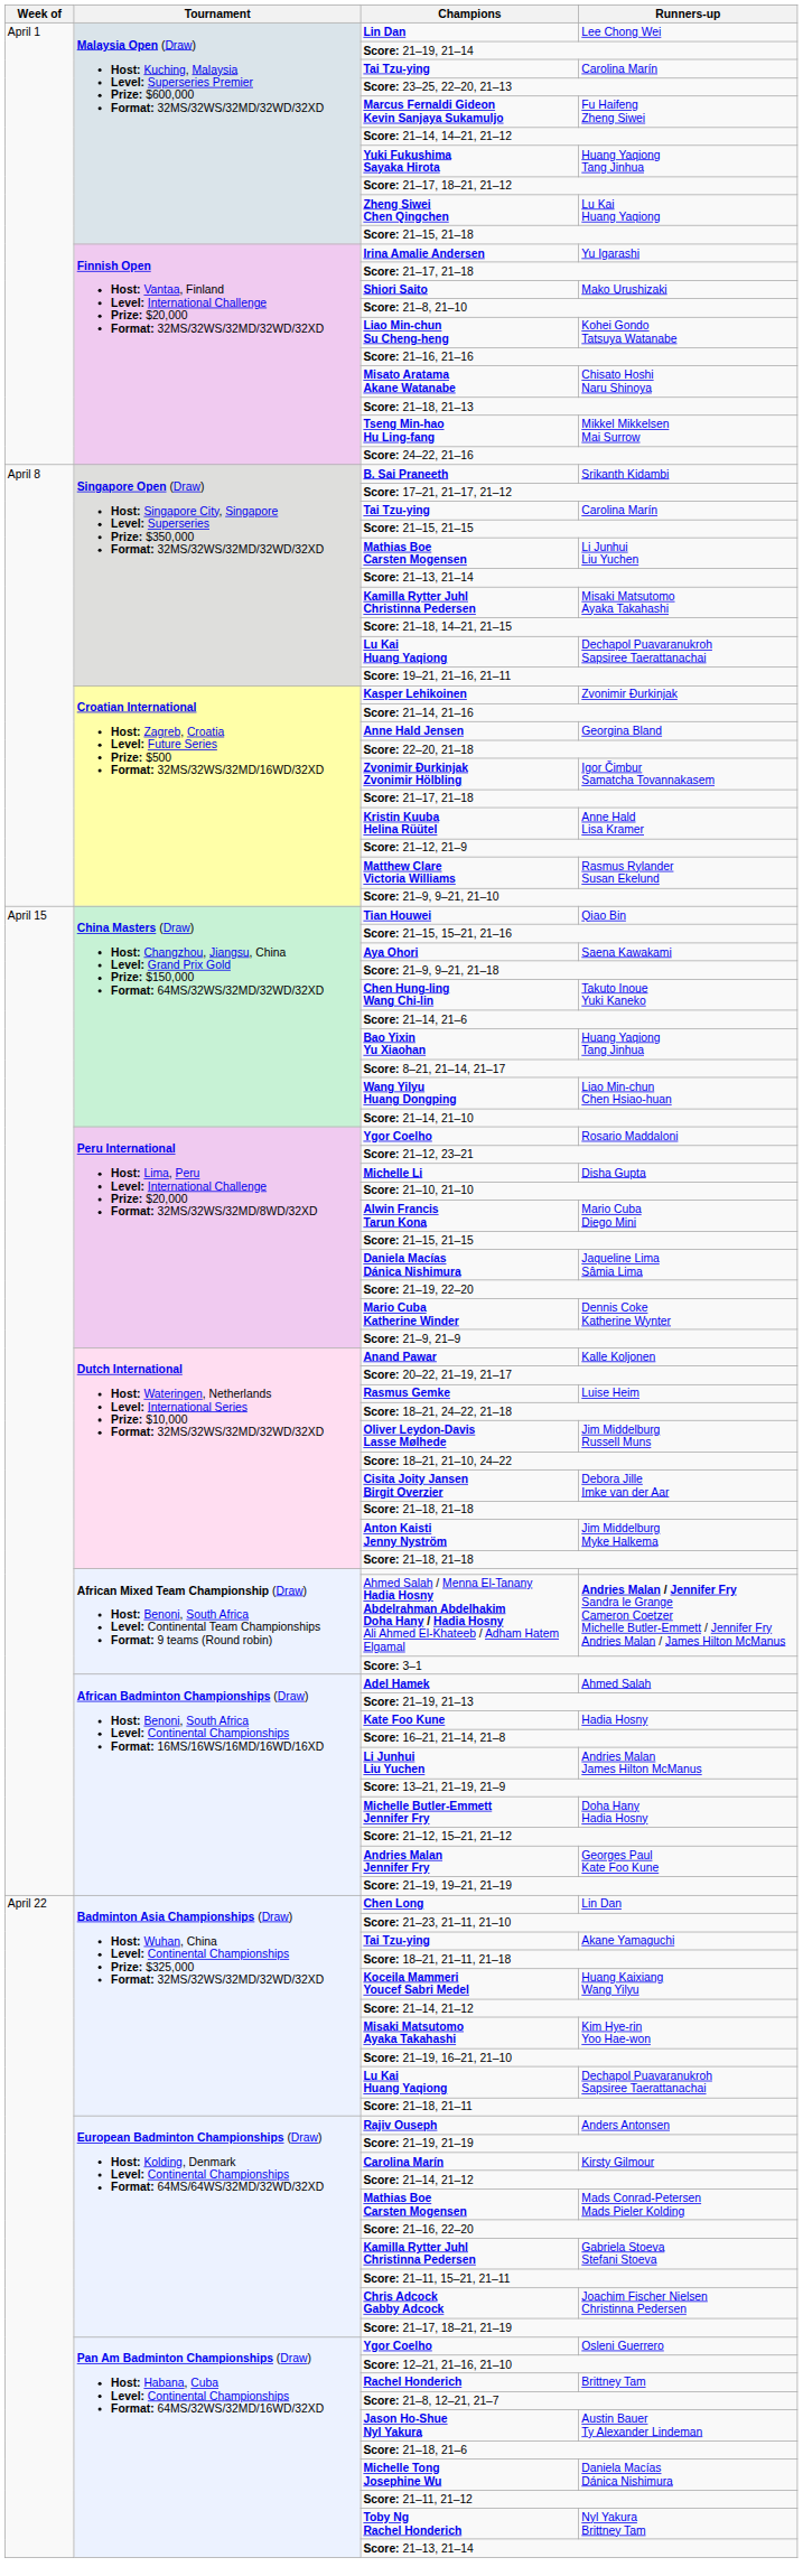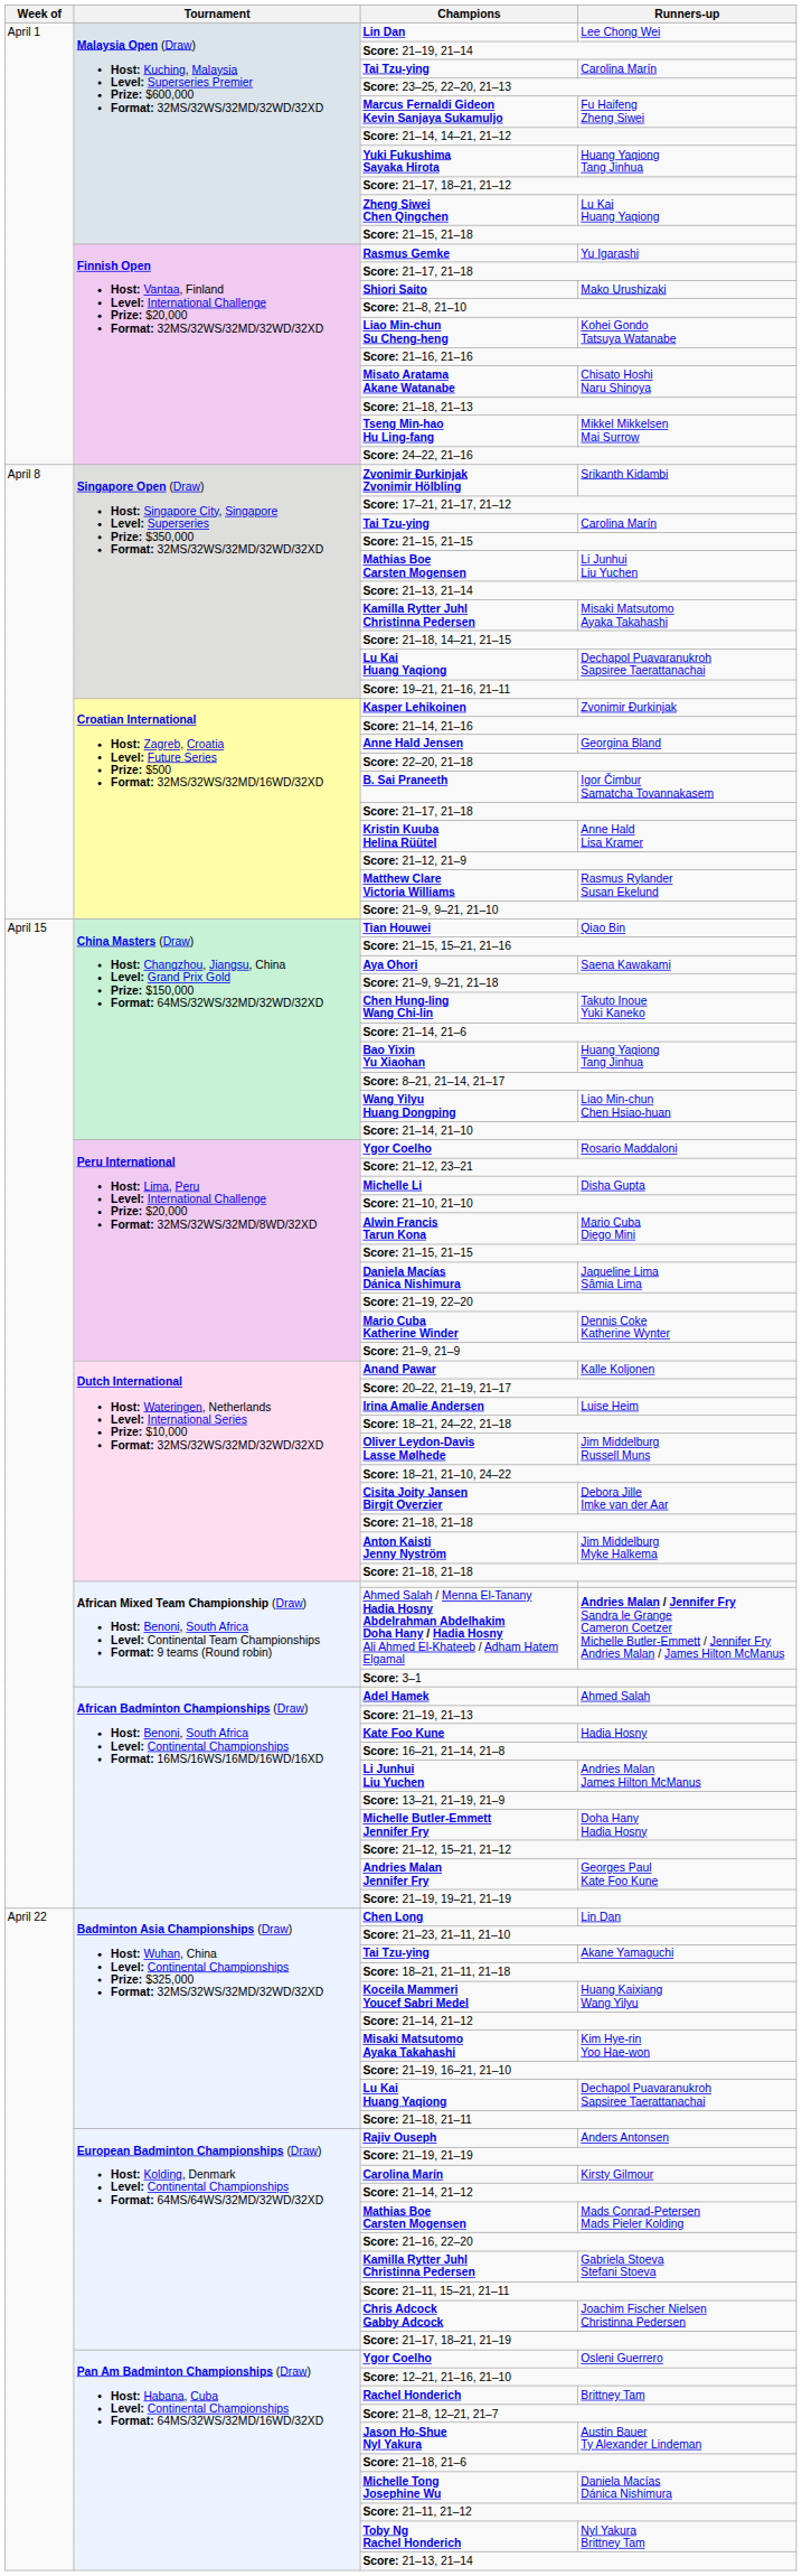 <table class=wikitable style=font-size:85%>
 <tr>
 <th width=75>Week of</th>
 <th width=330>Tournament</th>
 <th width=250>Champions</th>
 <th width=250>Runners-up</th>
 </tr>
 <tr valign=top>
 <td rowspan=20>April 1</td>
 <td style="background:#DAE4EA;" rowspan="10"><br><strong><a href='#'>Malaysia Open</a></strong> (<a href='#'>Draw</a>)<ul><li><strong>Host:</strong> <a href='#'>Kuching</a>, <a href='#'>Malaysia</a></li><li><strong>Level:</strong> <a href='#'>Superseries Premier</a></li><li><strong>Prize:</strong> $600,000</li><li><strong>Format:</strong> 32MS/32WS/32MD/32WD/32XD</li></ul></td>
 <td><strong> <a href='#'>Lin Dan</a></strong></td>
 <td> <a href='#'>Lee Chong Wei</a></td>
 </tr>
 <tr>
 <td colspan=2><strong>Score:</strong> 21–19, 21–14</td>
 </tr>
 <tr valign=top>
 <td><strong> <a href='#'>Tai Tzu-ying</a></strong></td>
 <td> <a href='#'>Carolina Marín</a></td>
 </tr>
 <tr>
 <td colspan=2><strong>Score:</strong> 23–25, 22–20, 21–13</td>
 </tr>
 <tr valign=top>
 <td><strong> <a href='#'>Marcus Fernaldi Gideon</a><br> <a href='#'>Kevin Sanjaya Sukamuljo</a></strong></td>
 <td> <a href='#'>Fu Haifeng</a><br> <a href='#'>Zheng Siwei</a></td>
 </tr>
 <tr>
 <td colspan=2><strong>Score:</strong> 21–14, 14–21, 21–12</td>
 </tr>
 <tr valign=top>
 <td><strong> <a href='#'>Yuki Fukushima</a><br> <a href='#'>Sayaka Hirota</a></strong></td>
 <td> <a href='#'>Huang Yaqiong</a><br> <a href='#'>Tang Jinhua</a></td>
 </tr>
 <tr>
 <td colspan=2><strong>Score:</strong> 21–17, 18–21, 21–12</td>
 </tr>
 <tr valign=top>
 <td><strong> <a href='#'>Zheng Siwei</a><br> <a href='#'>Chen Qingchen</a></strong></td>
 <td> <a href='#'>Lu Kai</a><br> <a href='#'>Huang Yaqiong</a></td>
 </tr>
 <tr>
 <td colspan=2><strong>Score:</strong> 21–15, 21–18</td>
 </tr>
 <tr valign=top>
 <td style="background:#F0CAF0;" rowspan="10"><br><strong><a href='#'>Finnish Open</a></strong><ul><li><strong>Host:</strong> <a href='#'>Vantaa</a>, Finland</li><li><strong>Level:</strong> <a href='#'>International Challenge</a></li><li><strong>Prize:</strong> $20,000</li><li><strong>Format:</strong> 32MS/32WS/32MD/32WD/32XD</li></ul></td>
-<td><strong> <a href='#'>Irina Amalie Andersen</a></strong></td>
+<td><strong> <a href='#'>Rasmus Gemke</a></strong></td>
 <td> <a href='#'>Yu Igarashi</a></td>
 </tr>
 <tr>
 <td colspan=2><strong>Score:</strong> 21–17, 21–18</td>
 </tr>
 <tr valign=top>
 <td><strong> <a href='#'>Shiori Saito</a></strong></td>
 <td> <a href='#'>Mako Urushizaki</a></td>
 </tr>
 <tr>
 <td colspan=2><strong>Score:</strong> 21–8, 21–10</td>
 </tr>
 <tr valign=top>
 <td><strong> <a href='#'>Liao Min-chun</a><br> <a href='#'>Su Cheng-heng</a></strong></td>
 <td> <a href='#'>Kohei Gondo</a><br> <a href='#'>Tatsuya Watanabe</a></td>
 </tr>
 <tr>
 <td colspan=2><strong>Score:</strong> 21–16, 21–16</td>
 </tr>
 <tr valign=top>
 <td><strong> <a href='#'>Misato Aratama</a><br> <a href='#'>Akane Watanabe</a></strong></td>
 <td> <a href='#'>Chisato Hoshi</a><br> <a href='#'>Naru Shinoya</a></td>
 </tr>
 <tr>
 <td colspan=2><strong>Score:</strong> 21–18, 21–13</td>
 </tr>
 <tr valign=top>
 <td><strong> <a href='#'>Tseng Min-hao</a><br> <a href='#'>Hu Ling-fang</a></strong></td>
 <td> <a href='#'>Mikkel Mikkelsen</a><br> <a href='#'>Mai Surrow</a></td>
 </tr>
 <tr>
 <td colspan=2><strong>Score:</strong> 24–22, 21–16</td>
 </tr>
 <tr valign=top>
 <td rowspan=20>April 8</td>
 <td style="background:#DEDEDC;" rowspan="10"><br><strong><a href='#'>Singapore Open</a></strong> (<a href='#'>Draw</a>)<ul><li><strong>Host:</strong> <a href='#'>Singapore City</a>, <a href='#'>Singapore</a></li><li><strong>Level:</strong> <a href='#'>Superseries</a></li><li><strong>Prize:</strong> $350,000</li><li><strong>Format:</strong> 32MS/32WS/32MD/32WD/32XD</li></ul></td>
-<td><strong> <a href='#'>B. Sai Praneeth</a></strong></td>
+<td><strong> <a href='#'>Zvonimir Đurkinjak</a><br> <a href='#'>Zvonimir Hölbling</a></strong></td>
 <td> <a href='#'>Srikanth Kidambi</a></td>
 </tr>
 <tr>
 <td colspan=2><strong>Score:</strong> 17–21, 21–17, 21–12</td>
 </tr>
 <tr valign=top>
 <td><strong> <a href='#'>Tai Tzu-ying</a></strong></td>
 <td> <a href='#'>Carolina Marín</a></td>
 </tr>
 <tr>
 <td colspan=2><strong>Score:</strong> 21–15, 21–15</td>
 </tr>
 <tr valign=top>
 <td><strong> <a href='#'>Mathias Boe</a><br> <a href='#'>Carsten Mogensen</a></strong></td>
 <td> <a href='#'>Li Junhui</a><br> <a href='#'>Liu Yuchen</a></td>
 </tr>
 <tr>
 <td colspan=2><strong>Score:</strong> 21–13, 21–14</td>
 </tr>
 <tr valign=top>
 <td><strong> <a href='#'>Kamilla Rytter Juhl</a><br> <a href='#'>Christinna Pedersen</a></strong></td>
 <td> <a href='#'>Misaki Matsutomo</a><br> <a href='#'>Ayaka Takahashi</a></td>
 </tr>
 <tr>
 <td colspan=2><strong>Score:</strong> 21–18, 14–21, 21–15</td>
 </tr>
 <tr valign=top>
 <td><strong> <a href='#'>Lu Kai</a><br> <a href='#'>Huang Yaqiong</a></strong></td>
 <td> <a href='#'>Dechapol Puavaranukroh</a><br> <a href='#'>Sapsiree Taerattanachai</a></td>
 </tr>
 <tr>
 <td colspan=2><strong>Score:</strong> 19–21, 21–16, 21–11</td>
 </tr>
 <tr valign=top>
 <td style="background:#FFFFA8;" rowspan="10"><br><strong><a href='#'>Croatian International</a></strong><ul><li><strong>Host:</strong> <a href='#'>Zagreb</a>, <a href='#'>Croatia</a></li><li><strong>Level:</strong> <a href='#'>Future Series</a></li><li><strong>Prize:</strong> $500</li><li><strong>Format:</strong> 32MS/32WS/32MD/16WD/32XD</li></ul></td>
 <td><strong> <a href='#'>Kasper Lehikoinen</a></strong></td>
 <td> <a href='#'>Zvonimir Đurkinjak</a></td>
 </tr>
 <tr>
 <td colspan=2><strong>Score:</strong> 21–14, 21–16</td>
 </tr>
 <tr valign=top>
 <td><strong> <a href='#'>Anne Hald Jensen</a></strong></td>
 <td> <a href='#'>Georgina Bland</a></td>
 </tr>
 <tr>
 <td colspan=2><strong>Score:</strong> 22–20, 21–18</td>
 </tr>
 <tr valign=top>
-<td><strong> <a href='#'>Zvonimir Đurkinjak</a><br> <a href='#'>Zvonimir Hölbling</a></strong></td>
+<td><strong> <a href='#'>B. Sai Praneeth</a></strong></td>
 <td> <a href='#'>Igor Čimbur</a><br> <a href='#'>Samatcha Tovannakasem</a></td>
 </tr>
 <tr>
 <td colspan=2><strong>Score:</strong> 21–17, 21–18</td>
 </tr>
 <tr valign=top>
 <td><strong> <a href='#'>Kristin Kuuba</a><br> <a href='#'>Helina Rüütel</a></strong></td>
 <td> <a href='#'>Anne Hald</a><br> <a href='#'>Lisa Kramer</a></td>
 </tr>
 <tr>
 <td colspan=2><strong>Score:</strong> 21–12, 21–9</td>
 </tr>
 <tr valign=top>
 <td><strong> <a href='#'>Matthew Clare</a><br> <a href='#'>Victoria Williams</a></strong></td>
 <td> <a href='#'>Rasmus Rylander</a><br> <a href='#'>Susan Ekelund</a></td>
 </tr>
 <tr>
 <td colspan=2><strong>Score:</strong> 21–9, 9–21, 21–10</td>
 </tr>
 <tr valign=top>
 <td rowspan=43>April 15</td>
 <td style="background:#C7F2D5;" rowspan="10"><br><strong><a href='#'>China Masters</a></strong> (<a href='#'>Draw</a>)<ul><li><strong>Host:</strong> <a href='#'>Changzhou</a>, <a href='#'>Jiangsu</a>, China</li><li><strong>Level:</strong> <a href='#'>Grand Prix Gold</a></li><li><strong>Prize:</strong> $150,000</li><li><strong>Format: </strong>64MS/32WS/32MD/32WD/32XD</li></ul></td>
 <td><strong> <a href='#'>Tian Houwei</a></strong></td>
 <td> <a href='#'>Qiao Bin</a></td>
 </tr>
 <tr>
 <td colspan=2><strong>Score:</strong> 21–15, 15–21, 21–16</td>
 </tr>
 <tr valign=top>
 <td><strong> <a href='#'>Aya Ohori</a></strong></td>
 <td> <a href='#'>Saena Kawakami</a></td>
 </tr>
 <tr>
 <td colspan=2><strong>Score:</strong> 21–9, 9–21, 21–18</td>
 </tr>
 <tr valign=top>
 <td><strong> <a href='#'>Chen Hung-ling</a><br> <a href='#'>Wang Chi-lin</a></strong></td>
 <td> <a href='#'>Takuto Inoue</a> <br> <a href='#'>Yuki Kaneko</a></td>
 </tr>
 <tr>
 <td colspan=2><strong>Score:</strong> 21–14, 21–6</td>
 </tr>
 <tr valign=top>
 <td><strong> <a href='#'>Bao Yixin</a><br> <a href='#'>Yu Xiaohan</a></strong></td>
 <td> <a href='#'>Huang Yaqiong</a><br> <a href='#'>Tang Jinhua</a></td>
 </tr>
 <tr>
 <td colspan=2><strong>Score:</strong> 8–21, 21–14, 21–17</td>
 </tr>
 <tr valign=top>
 <td><strong> <a href='#'>Wang Yilyu</a><br> <a href='#'>Huang Dongping</a></strong></td>
 <td> <a href='#'>Liao Min-chun</a><br> <a href='#'>Chen Hsiao-huan</a></td>
 </tr>
 <tr>
 <td colspan=2><strong>Score:</strong> 21–14, 21–10</td>
 </tr>
 <tr valign=top>
 <td style="background:#F0CAF0;" rowspan="10"><br><strong><a href='#'>Peru International</a></strong><ul><li><strong>Host:</strong> <a href='#'>Lima</a>, <a href='#'>Peru</a></li><li><strong>Level:</strong> <a href='#'>International Challenge</a></li><li><strong>Prize:</strong> $20,000</li><li><strong>Format:</strong> 32MS/32WS/32MD/8WD/32XD</li></ul></td>
 <td><strong> <a href='#'>Ygor Coelho</a></strong></td>
 <td> <a href='#'>Rosario Maddaloni</a></td>
 </tr>
 <tr>
 <td colspan=2><strong>Score:</strong> 21–12, 23–21</td>
 </tr>
 <tr valign=top>
 <td><strong> <a href='#'>Michelle Li</a></strong></td>
 <td> <a href='#'>Disha Gupta</a></td>
 </tr>
 <tr>
 <td colspan=2><strong>Score:</strong> 21–10, 21–10</td>
 </tr>
 <tr valign=top>
 <td><strong> <a href='#'>Alwin Francis</a><br> <a href='#'>Tarun Kona</a></strong></td>
 <td> <a href='#'>Mario Cuba</a><br> <a href='#'>Diego Mini</a></td>
 </tr>
 <tr>
 <td colspan=2><strong>Score:</strong> 21–15, 21–15</td>
 </tr>
 <tr valign=top>
 <td><strong> <a href='#'>Daniela Macías</a><br> <a href='#'>Dánica Nishimura</a></strong></td>
 <td> <a href='#'>Jaqueline Lima</a><br> <a href='#'>Sâmia Lima</a></td>
 </tr>
 <tr>
 <td colspan=2><strong>Score:</strong> 21–19, 22–20</td>
 </tr>
 <tr valign=top>
 <td><strong> <a href='#'>Mario Cuba</a> <br> <a href='#'>Katherine Winder</a></strong></td>
 <td> <a href='#'>Dennis Coke</a> <br> <a href='#'>Katherine Wynter</a></td>
 </tr>
 <tr>
 <td colspan=2><strong>Score:</strong> 21–9, 21–9</td>
 </tr>
 <tr valign=top>
 <td style="background:#FFDDF1;" rowspan="10"><br><strong><a href='#'>Dutch International</a></strong><ul><li><strong>Host:</strong> <a href='#'>Wateringen</a>, Netherlands</li><li><strong>Level:</strong> <a href='#'>International Series</a></li><li><strong>Prize:</strong> $10,000</li><li><strong>Format:</strong> 32MS/32WS/32MD/32WD/32XD</li></ul></td>
 <td><strong> <a href='#'>Anand Pawar</a></strong></td>
 <td> <a href='#'>Kalle Koljonen</a></td>
 </tr>
 <tr>
 <td colspan=2><strong>Score:</strong> 20–22, 21–19, 21–17</td>
 </tr>
 <tr valign=top>
-<td><strong> <a href='#'>Rasmus Gemke</a></strong></td>
+<td><strong> <a href='#'>Irina Amalie Andersen</a></strong></td>
 <td> <a href='#'>Luise Heim</a></td>
 </tr>
 <tr>
 <td colspan=2><strong>Score:</strong> 18–21, 24–22, 21–18</td>
 </tr>
 <tr valign=top>
 <td><strong> <a href='#'>Oliver Leydon-Davis</a><br> <a href='#'>Lasse Mølhede</a></strong></td>
 <td> <a href='#'>Jim Middelburg</a><br> <a href='#'>Russell Muns</a></td>
 </tr>
 <tr>
 <td colspan=2><strong>Score:</strong> 18–21, 21–10, 24–22</td>
 </tr>
 <tr valign=top>
 <td><strong> <a href='#'>Cisita Joity Jansen</a><br> <a href='#'>Birgit Overzier</a></strong></td>
 <td> <a href='#'>Debora Jille</a><br> <a href='#'>Imke van der Aar</a></td>
 </tr>
 <tr>
 <td colspan=2><strong>Score:</strong> 21–18, 21–18</td>
 </tr>
 <tr valign=top>
 <td><strong> <a href='#'>Anton Kaisti</a><br> <a href='#'>Jenny Nyström</a></strong></td>
 <td> <a href='#'>Jim Middelburg</a><br> <a href='#'>Myke Halkema</a></td>
 </tr>
 <tr>
 <td colspan=2><strong>Score:</strong> 21–18, 21–18</td>
 </tr>
 <tr valign=top>
 <td style="background:#ECF2FF;" rowspan="3"><br><strong>African Mixed Team Championship</strong> (<a href='#'>Draw</a>)<ul><li><strong>Host:</strong> <a href='#'>Benoni</a>, <a href='#'>South Africa</a></li><li><strong>Level:</strong> Continental Team Championships</li><li><strong>Format:</strong> 9 teams (Round robin)</li></ul></td>
 <td><strong></strong></td>
 <td></td>
 </tr>
 <tr>
 <td><a href='#'>Ahmed Salah</a> / <a href='#'>Menna El-Tanany</a><br><strong><a href='#'>Hadia Hosny</a></strong><br><strong><a href='#'>Abdelrahman Abdelhakim</a></strong><br><strong><a href='#'>Doha Hany</a> / <a href='#'>Hadia Hosny</a></strong><br><a href='#'>Ali Ahmed El-Khateeb</a> / <a href='#'>Adham Hatem Elgamal</a></td>
 <td><strong><a href='#'>Andries Malan</a> / <a href='#'>Jennifer Fry</a></strong><br><a href='#'>Sandra le Grange</a><br><a href='#'>Cameron Coetzer</a><br><a href='#'>Michelle Butler-Emmett</a> / <a href='#'>Jennifer Fry</a><br><a href='#'>Andries Malan</a> / <a href='#'>James Hilton McManus</a></td>
 </tr>
 <tr>
 <td colspan=2><strong>Score:</strong> 3–1</td>
 </tr>
 <tr valign=top>
 <td style="background:#ECF2FF;" rowspan="10"><br><strong><a href='#'>African Badminton Championships</a></strong> (<a href='#'>Draw</a>)<ul><li><strong>Host:</strong> <a href='#'>Benoni</a>, <a href='#'>South Africa</a></li><li><strong>Level:</strong> <a href='#'>Continental Championships</a></li><li><strong>Format:</strong> 16MS/16WS/16MD/16WD/16XD</li></ul></td>
 <td><strong> <a href='#'>Adel Hamek</a></strong></td>
 <td> <a href='#'>Ahmed Salah</a></td>
 </tr>
 <tr>
 <td colspan=2><strong>Score:</strong> 21–19, 21–13</td>
 </tr>
 <tr valign=top>
 <td><strong> <a href='#'>Kate Foo Kune</a></strong></td>
 <td> <a href='#'>Hadia Hosny</a></td>
 </tr>
 <tr>
 <td colspan=2><strong>Score:</strong> 16–21, 21–14, 21–8</td>
 </tr>
 <tr valign=top>
 <td><strong> <a href='#'>Li Junhui</a> <br> <a href='#'>Liu Yuchen</a></strong></td>
 <td> <a href='#'>Andries Malan</a><br> <a href='#'>James Hilton McManus</a></td>
 </tr>
 <tr>
 <td colspan=2><strong>Score:</strong> 13–21, 21–19, 21–9</td>
 </tr>
 <tr valign=top>
 <td><strong> <a href='#'>Michelle Butler-Emmett</a><br> <a href='#'>Jennifer Fry</a></strong></td>
 <td> <a href='#'>Doha Hany</a><br> <a href='#'>Hadia Hosny</a></td>
 </tr>
 <tr>
 <td colspan=2><strong>Score:</strong> 21–12, 15–21, 21–12</td>
 </tr>
 <tr valign=top>
 <td><strong> <a href='#'>Andries Malan</a><br> <a href='#'>Jennifer Fry</a></strong></td>
 <td> <a href='#'>Georges Paul</a><br> <a href='#'>Kate Foo Kune</a></td>
 </tr>
 <tr>
 <td colspan=2><strong>Score:</strong> 21–19, 19–21, 21–19</td>
 </tr>
 <tr valign=top>
 <td rowspan=30>April 22</td>
 <td style="background:#ECF2FF;" rowspan="10"><br><strong><a href='#'>Badminton Asia Championships</a></strong> (<a href='#'>Draw</a>)<ul><li><strong>Host:</strong> <a href='#'>Wuhan</a>, China</li><li><strong>Level:</strong> <a href='#'>Continental Championships</a></li><li><strong>Prize:</strong> $325,000</li><li><strong>Format:</strong> 32MS/32WS/32MD/32WD/32XD</li></ul></td>
 <td><strong> <a href='#'>Chen Long</a></strong></td>
 <td> <a href='#'>Lin Dan</a></td>
 </tr>
 <tr>
 <td colspan=2><strong>Score:</strong> 21–23, 21–11, 21–10</td>
 </tr>
 <tr valign=top>
 <td><strong> <a href='#'>Tai Tzu-ying</a></strong></td>
 <td> <a href='#'>Akane Yamaguchi</a></td>
 </tr>
 <tr>
 <td colspan=2><strong>Score:</strong> 18–21, 21–11, 21–18</td>
 </tr>
 <tr valign=top>
 <td><strong> <a href='#'>Koceila Mammeri</a><br> <a href='#'>Youcef Sabri Medel</a></strong></td>
 <td> <a href='#'>Huang Kaixiang</a> <br> <a href='#'>Wang Yilyu</a></td>
 </tr>
 <tr>
 <td colspan=2><strong>Score:</strong> 21–14, 21–12</td>
 </tr>
 <tr valign=top>
 <td><strong> <a href='#'>Misaki Matsutomo</a><br> <a href='#'>Ayaka Takahashi</a></strong></td>
 <td> <a href='#'>Kim Hye-rin</a> <br> <a href='#'>Yoo Hae-won</a></td>
 </tr>
 <tr>
 <td colspan=2><strong>Score:</strong> 21–19, 16–21, 21–10</td>
 </tr>
 <tr valign=top>
 <td><strong> <a href='#'>Lu Kai</a><br> <a href='#'>Huang Yaqiong</a></strong></td>
 <td> <a href='#'>Dechapol Puavaranukroh</a><br> <a href='#'>Sapsiree Taerattanachai</a></td>
 </tr>
 <tr>
 <td colspan=2><strong>Score:</strong> 21–18, 21–11</td>
 </tr>
 <tr valign=top>
 <td style="background:#ECF2FF;" rowspan="10"><br><strong><a href='#'>European Badminton Championships</a></strong> (<a href='#'>Draw</a>)<ul><li><strong>Host:</strong> <a href='#'>Kolding</a>, Denmark</li><li><strong>Level:</strong> <a href='#'>Continental Championships</a></li><li><strong>Format:</strong> 64MS/64WS/32MD/32WD/32XD</li></ul></td>
 <td><strong> <a href='#'>Rajiv Ouseph</a></strong></td>
 <td> <a href='#'>Anders Antonsen</a></td>
 </tr>
 <tr>
 <td colspan=2><strong>Score:</strong> 21–19, 21–19</td>
 </tr>
 <tr valign=top>
 <td><strong> <a href='#'>Carolina Marín</a></strong></td>
 <td> <a href='#'>Kirsty Gilmour</a></td>
 </tr>
 <tr>
 <td colspan=2><strong>Score:</strong> 21–14, 21–12</td>
 </tr>
 <tr valign=top>
 <td><strong> <a href='#'>Mathias Boe</a><br> <a href='#'>Carsten Mogensen</a></strong></td>
 <td> <a href='#'>Mads Conrad-Petersen</a><br> <a href='#'>Mads Pieler Kolding</a></td>
 </tr>
 <tr>
 <td colspan=2><strong>Score:</strong> 21–16, 22–20</td>
 </tr>
 <tr valign=top>
 <td><strong> <a href='#'>Kamilla Rytter Juhl</a><br> <a href='#'>Christinna Pedersen</a></strong></td>
 <td> <a href='#'>Gabriela Stoeva</a><br> <a href='#'>Stefani Stoeva</a></td>
 </tr>
 <tr>
 <td colspan=2><strong>Score:</strong> 21–11, 15–21, 21–11</td>
 </tr>
 <tr valign=top>
 <td><strong> <a href='#'>Chris Adcock</a><br> <a href='#'>Gabby Adcock</a></strong></td>
 <td> <a href='#'>Joachim Fischer Nielsen</a><br> <a href='#'>Christinna Pedersen</a></td>
 </tr>
 <tr>
 <td colspan=2><strong>Score:</strong> 21–17, 18–21, 21–19</td>
 </tr>
 <tr valign=top>
 <td style="background:#ECF2FF;" rowspan="10"><br><strong><a href='#'>Pan Am Badminton Championships</a></strong> (<a href='#'>Draw</a>)<ul><li><strong>Host:</strong> <a href='#'>Habana</a>, <a href='#'>Cuba</a></li><li><strong>Level:</strong> <a href='#'>Continental Championships</a></li><li><strong>Format:</strong> 64MS/32WS/32MD/16WD/32XD</li></ul></td>
 <td><strong> <a href='#'>Ygor Coelho</a></strong></td>
 <td> <a href='#'>Osleni Guerrero</a></td>
 </tr>
 <tr>
 <td colspan=2><strong>Score:</strong> 12–21, 21–16, 21–10</td>
 </tr>
 <tr valign=top>
 <td><strong> <a href='#'>Rachel Honderich</a></strong></td>
 <td> <a href='#'>Brittney Tam</a></td>
 </tr>
 <tr>
 <td colspan=2><strong>Score:</strong> 21–8, 12–21, 21–7</td>
 </tr>
 <tr valign=top>
 <td><strong> <a href='#'>Jason Ho-Shue</a><br> <a href='#'>Nyl Yakura</a></strong></td>
 <td> <a href='#'>Austin Bauer</a><br> <a href='#'>Ty Alexander Lindeman</a></td>
 </tr>
 <tr>
 <td colspan=2><strong>Score:</strong> 21–18, 21–6</td>
 </tr>
 <tr valign=top>
 <td><strong> <a href='#'>Michelle Tong</a><br> <a href='#'>Josephine Wu</a></strong></td>
 <td> <a href='#'>Daniela Macías</a><br> <a href='#'>Dánica Nishimura</a></td>
 </tr>
 <tr>
 <td colspan=2><strong>Score:</strong> 21–11, 21–12</td>
 </tr>
 <tr valign=top>
 <td><strong> <a href='#'>Toby Ng</a><br> <a href='#'>Rachel Honderich</a></strong></td>
 <td> <a href='#'>Nyl Yakura</a><br> <a href='#'>Brittney Tam</a></td>
 </tr>
 <tr>
 <td colspan=2><strong>Score:</strong> 21–13, 21–14</td>
 </tr>
 </table>
